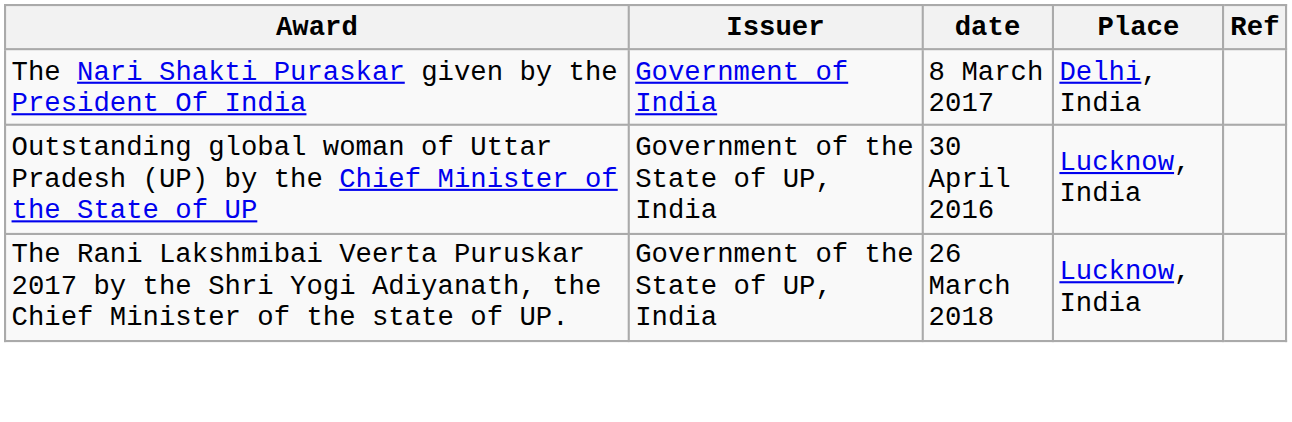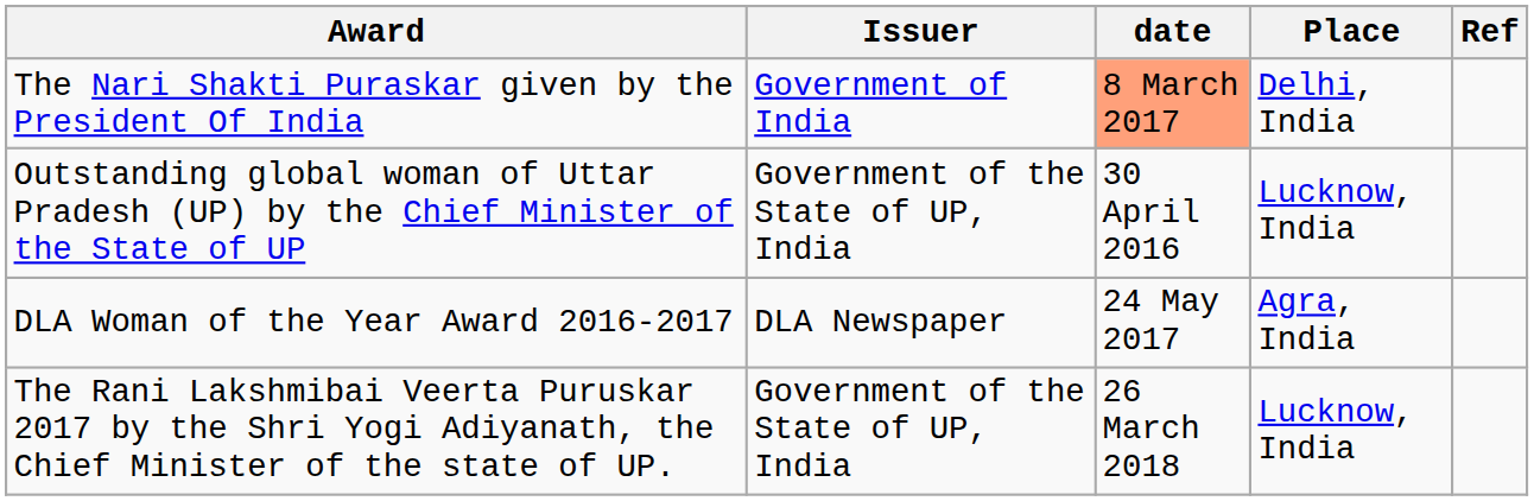 <table class="wikitable">
 <tr>
 <th>Award</th>
 <th>Issuer</th>
 <th>date</th>
 <th>Place</th>
 <th>Ref</th>
 </tr>
 <tr>
 <td>The <a href='#'>Nari Shakti Puraskar</a> given by the <a href='#'>President Of India</a></td>
 <td><a href='#'>Government of India</a></td>
-<td>8 March 2017</td>
+<td style="background: lightsalmon;">8 March 2017</td>
 <td><a href='#'>Delhi</a>, India</td>
 <td></td>
 </tr>
 <tr>
 <td>Outstanding global woman of Uttar Pradesh (UP) by the <a href='#'>Chief Minister of the State of UP</a></td>
 <td>Government of the State of UP, India</td>
 <td>30 April 2016</td>
 <td><a href='#'>Lucknow</a>, India</td>
 <td></td>
 </tr>
 <tr>
+<td>DLA Woman of the Year Award 2016-2017</td>
+<td>DLA Newspaper</td>
+<td>24 May 2017</td>
+<td><a href='#'>Agra</a>, India</td>
+<td></td>
+</tr>
+<tr>
 <td>The Rani Lakshmibai Veerta Puruskar 2017 by the Shri Yogi Adiyanath, the Chief Minister of the state of UP.</td>
 <td>Government of the State of UP, India</td>
 <td>26 March 2018</td>
 <td><a href='#'>Lucknow</a>, India</td>
 <td></td>
 </tr>
 </table>
